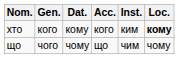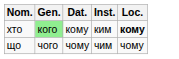 <table class="wikitable" align=center>
 <tr>
 <th>Nom.</th>
 <th>Gen.</th>
 <th>Dat.</th>
-<th>Acc.</th>
 <th>Inst.</th>
 <th>Loc.</th>
 </tr>
 <tr>
 <td>хто</td>
-<td>кого</td>
+<td style="background: lightgreen;">кого</td>
 <td>кому</td>
-<td>кого</td>
 <td>ким</td>
 <td><strong>кому</strong></td>
 </tr>
 <tr>
 <td>що</td>
 <td>чого</td>
 <td>чому</td>
-<td>що</td>
 <td>чим</td>
 <td>чому</td>
 </tr>
 </table>
